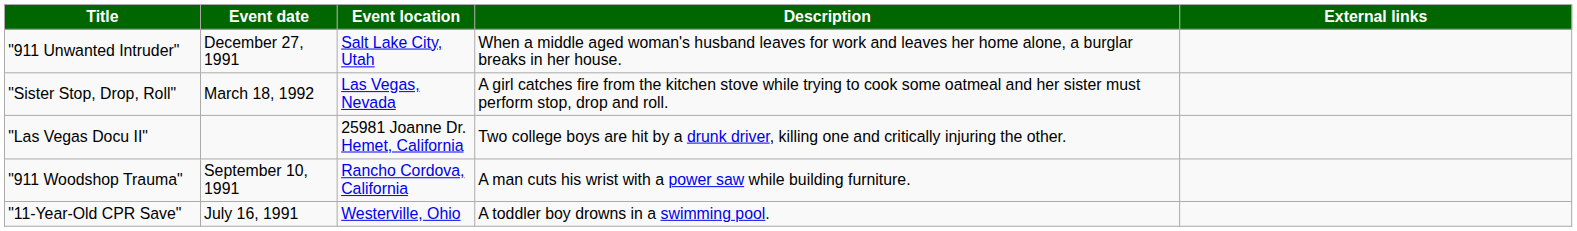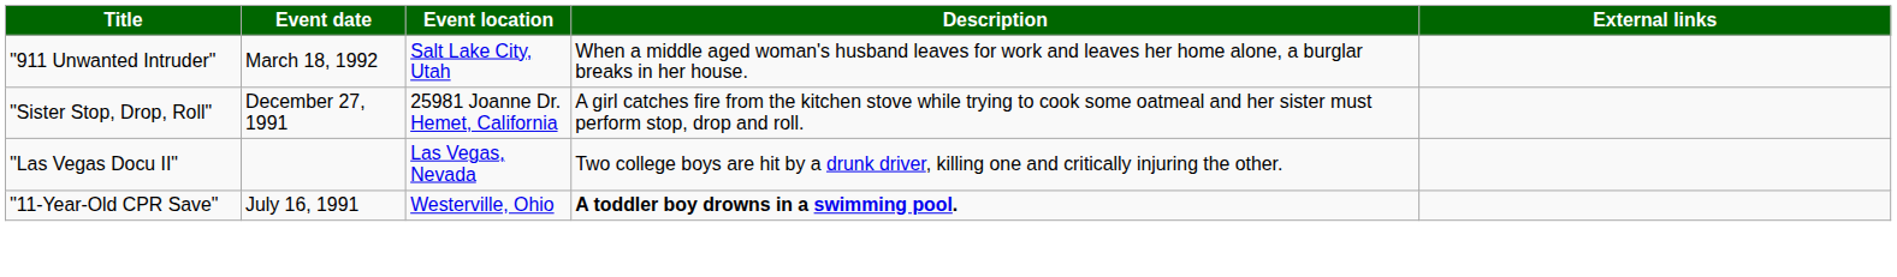 <table class="wikitable" style="width: 100%;">
 <tr>
 <th style="background: #006600; color: #FFFFFF; width: 10%;">Title</th>
 <th style="background: #006600; color: #FFFFFF; width: 7%;">Event date</th>
 <th style="background: #006600; color: #FFFFFF; width: 7%;">Event location</th>
 <th style="background: #006600; color: #FFFFFF; width: 36%;">Description</th>
 <th style="background: #006600; color: #FFFFFF; width: 20%;">External links</th>
 </tr>
 <tr>
 <td>"911 Unwanted Intruder"</td>
-<td>December 27, 1991</td>
+<td>March 18, 1992</td>
 <td><a href='#'>Salt Lake City, Utah</a></td>
 <td>When a middle aged woman's husband leaves for work and leaves her home alone, a burglar breaks in her house.</td>
 <td></td>
 </tr>
 <tr>
 <td>"Sister Stop, Drop, Roll"</td>
-<td>March 18, 1992</td>
-<td><a href='#'>Las Vegas, Nevada</a></td>
+<td>December 27, 1991</td>
+<td>25981 Joanne Dr.<br><a href='#'>Hemet, California</a></td>
 <td>A girl catches fire from the kitchen stove while trying to cook some oatmeal and her sister must perform stop, drop and roll.</td>
 <td></td>
 </tr>
 <tr>
 <td>"Las Vegas Docu II"</td>
 <td></td>
-<td>25981 Joanne Dr.<br><a href='#'>Hemet, California</a></td>
+<td><a href='#'>Las Vegas, Nevada</a></td>
 <td>Two college boys are hit by a <a href='#'>drunk driver</a>, killing one and critically injuring the other.</td>
-<td></td>
-</tr>
-<tr>
-<td>"911 Woodshop Trauma"</td>
-<td>September 10, 1991</td>
-<td><a href='#'>Rancho Cordova, California</a></td>
-<td>A man cuts his wrist with a <a href='#'>power saw</a> while building furniture.</td>
 <td></td>
 </tr>
 <tr>
 <td>"11-Year-Old CPR Save"</td>
 <td>July 16, 1991</td>
 <td><a href='#'>Westerville, Ohio</a></td>
-<td>A toddler boy drowns in a <a href='#'>swimming pool</a>.</td>
+<td><strong>A toddler boy drowns in a <a href='#'>swimming pool</a>.</strong></td>
 <td></td>
 </tr>
 </table>
